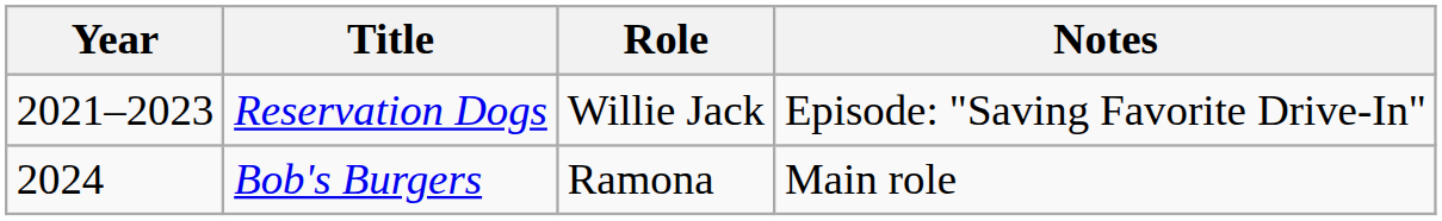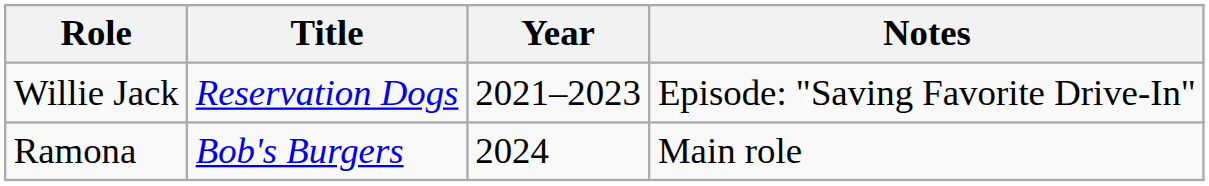 <table class="wikitable sortable">
 <tr>
+<th scope = "col">Role</th>
+<th scope = "col">Title</th>
 <th scope = "col">Year</th>
-<th scope = "col">Title</th>
-<th scope = "col">Role</th>
 <th scope = "col" class="unsortable">Notes</th>
 </tr>
 <tr>
+<td>Willie Jack</td>
+<td><em><a href='#'>Reservation Dogs</a></em></td>
 <td>2021–2023</td>
-<td><em><a href='#'>Reservation Dogs</a></em></td>
-<td>Willie Jack</td>
 <td>Episode: "Saving Favorite Drive-In"</td>
 </tr>
 <tr>
+<td>Ramona</td>
+<td><em><a href='#'>Bob's Burgers</a></em></td>
 <td>2024</td>
-<td><em><a href='#'>Bob's Burgers</a></em></td>
-<td>Ramona</td>
 <td>Main role</td>
 </tr>
 </table>
